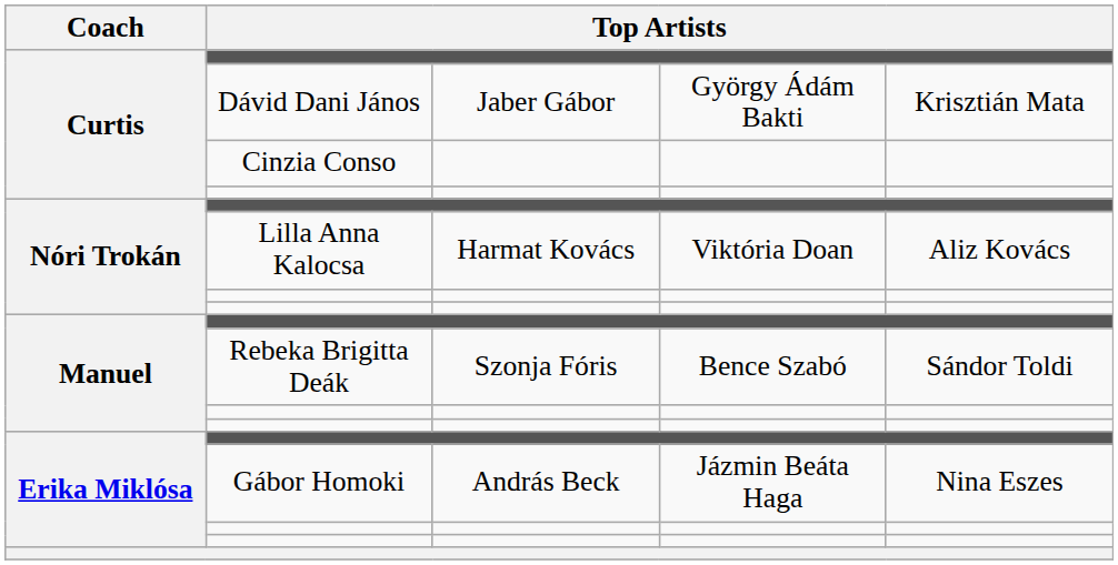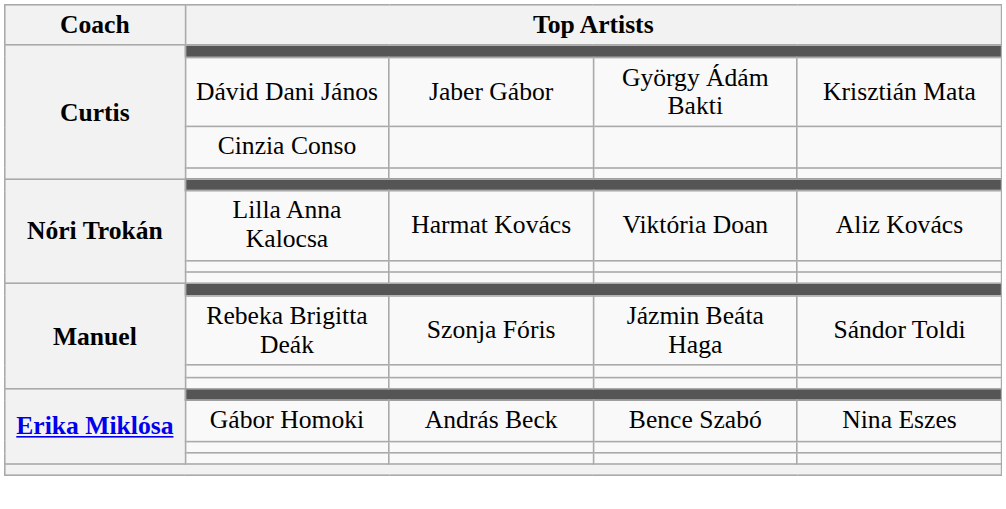 <table class="wikitable" style="text-align:center; width:100%">
 <tr>
 <th scope="col" style="width:15%">Coach</th>
 <th scope="col" style="width:85%" colspan="6">Top Artists</th>
 </tr>
 <tr>
 <th rowspan="4">Curtis</th>
 <td colspan="4" style="background:#555"></td>
 </tr>
 <tr>
 <td>Dávid Dani János</td>
 <td>Jaber Gábor</td>
 <td>György Ádám Bakti</td>
 <td>Krisztián Mata</td>
 </tr>
 <tr>
 <td>Cinzia Conso</td>
 <td></td>
 <td></td>
 <td></td>
 </tr>
 <tr>
 <td></td>
 <td></td>
 <td></td>
 <td></td>
 </tr>
 <tr>
 <th rowspan="4">Nóri Trokán</th>
 <td colspan="4" style="background:#555"></td>
 </tr>
 <tr>
 <td>Lilla Anna Kalocsa</td>
 <td>Harmat Kovács</td>
 <td>Viktória Doan</td>
 <td>Aliz Kovács</td>
 </tr>
 <tr>
 <td></td>
 <td></td>
 <td></td>
 <td></td>
 </tr>
 <tr>
 <td></td>
 <td></td>
 <td></td>
 <td></td>
 </tr>
 <tr>
 <th rowspan="4">Manuel</th>
 <td colspan="4" style="background:#555"></td>
 </tr>
 <tr>
 <td>Rebeka Brigitta Deák</td>
 <td>Szonja Fóris</td>
-<td>Bence Szabó</td>
+<td>Jázmin Beáta Haga</td>
 <td>Sándor Toldi</td>
 </tr>
 <tr>
 <td></td>
 <td></td>
 <td></td>
 <td></td>
 </tr>
 <tr>
 <td></td>
 <td></td>
 <td></td>
 <td></td>
 </tr>
 <tr>
 <th rowspan="4"><a href='#'>Erika Miklósa</a></th>
 <td colspan="4" style="background:#555"></td>
 </tr>
 <tr>
 <td>Gábor Homoki</td>
 <td>András Beck</td>
-<td>Jázmin Beáta Haga</td>
+<td>Bence Szabó</td>
 <td>Nina Eszes</td>
 </tr>
 <tr>
 <td></td>
 <td></td>
 <td></td>
 <td></td>
 </tr>
 <tr>
 <td width="17%"></td>
 <td width="17%"></td>
 <td width="17%"></td>
 <td width="17%"></td>
 </tr>
 <tr>
 <th colspan="7" style="font-size:95%; line-height:14px"></th>
 </tr>
 </table>
